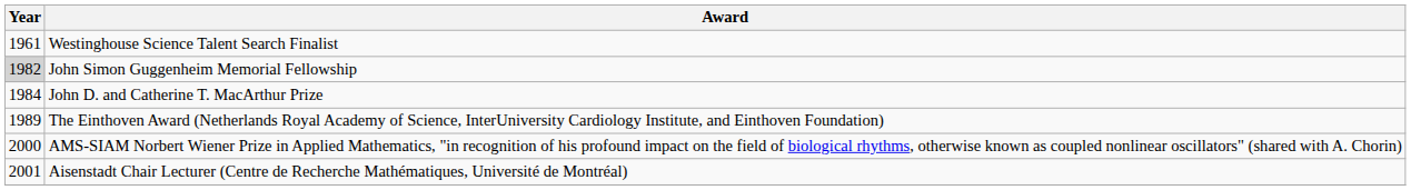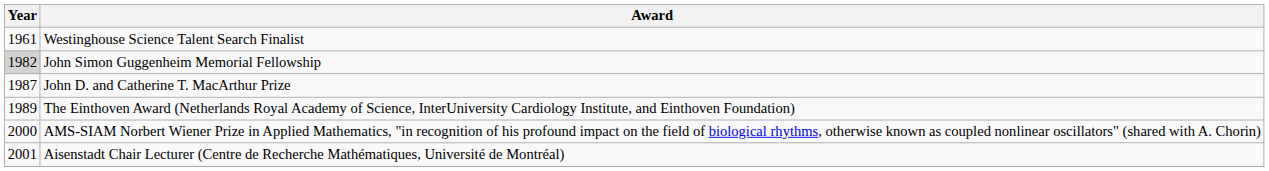 <table class="wikitable">
 <tr>
 <th>Year</th>
 <th>Award</th>
 </tr>
 <tr>
 <td>1961</td>
 <td>Westinghouse Science Talent Search Finalist</td>
 </tr>
 <tr>
 <td style="background: lightgrey;">1982</td>
 <td>John Simon Guggenheim Memorial Fellowship</td>
 </tr>
 <tr>
-<td>1984</td>
+<td>1987</td>
 <td>John D. and Catherine T. MacArthur Prize</td>
 </tr>
 <tr>
 <td>1989</td>
 <td>The Einthoven Award (Netherlands Royal Academy of Science, InterUniversity Cardiology Institute, and Einthoven Foundation)</td>
 </tr>
 <tr>
 <td>2000</td>
 <td>AMS-SIAM Norbert Wiener Prize in Applied Mathematics, "in recognition of his profound impact on the field of <a href='#'>biological rhythms</a>, otherwise known as coupled nonlinear oscillators" (shared with A. Chorin)</td>
 </tr>
 <tr>
 <td>2001</td>
 <td>Aisenstadt Chair Lecturer (Centre de Recherche Mathématiques, Université de Montréal)</td>
 </tr>
 <tr>
 </tr>
 </table>
